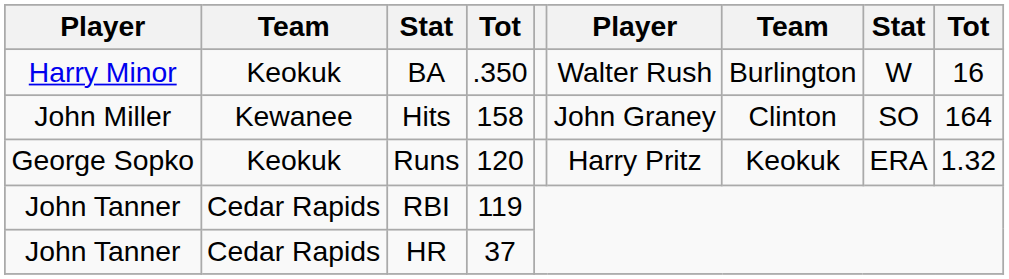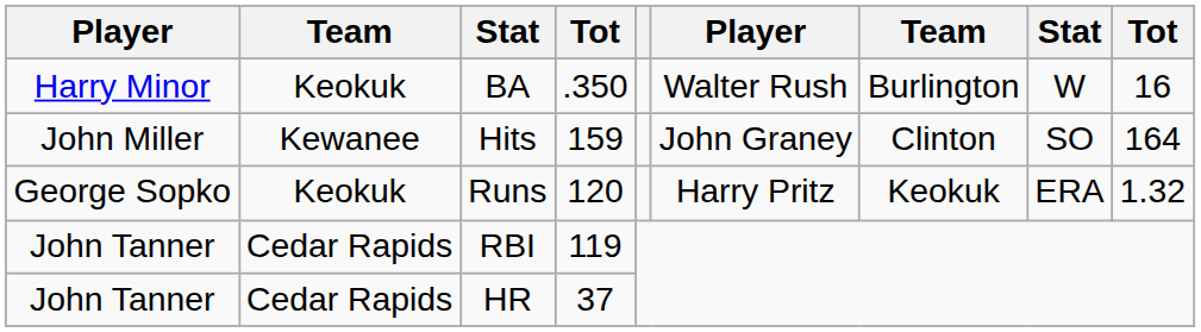 <table class="wikitable" style="text-align:center">
 <tr>
 <th>Player</th>
 <th>Team</th>
 <th>Stat</th>
 <th>Tot</th>
 <th></th>
 <th>Player</th>
 <th>Team</th>
 <th>Stat</th>
 <th>Tot</th>
 </tr>
 <tr>
 <td><a href='#'>Harry Minor</a></td>
 <td>Keokuk</td>
 <td>BA</td>
 <td>.350</td>
 <td></td>
 <td>Walter Rush</td>
 <td>Burlington</td>
 <td>W</td>
 <td>16</td>
 </tr>
 <tr>
 <td>John Miller</td>
 <td>Kewanee</td>
 <td>Hits</td>
-<td>158</td>
+<td>159</td>
 <td></td>
 <td>John Graney</td>
 <td>Clinton</td>
 <td>SO</td>
 <td>164</td>
 </tr>
 <tr>
 <td>George Sopko</td>
 <td>Keokuk</td>
 <td>Runs</td>
 <td>120</td>
 <td></td>
 <td>Harry Pritz</td>
 <td>Keokuk</td>
 <td>ERA</td>
 <td>1.32</td>
 </tr>
 <tr>
 <td>John Tanner</td>
 <td>Cedar Rapids</td>
 <td>RBI</td>
 <td>119</td>
 </tr>
 <tr>
 <td>John Tanner</td>
 <td>Cedar Rapids</td>
 <td>HR</td>
 <td>37</td>
 </tr>
 </table>
